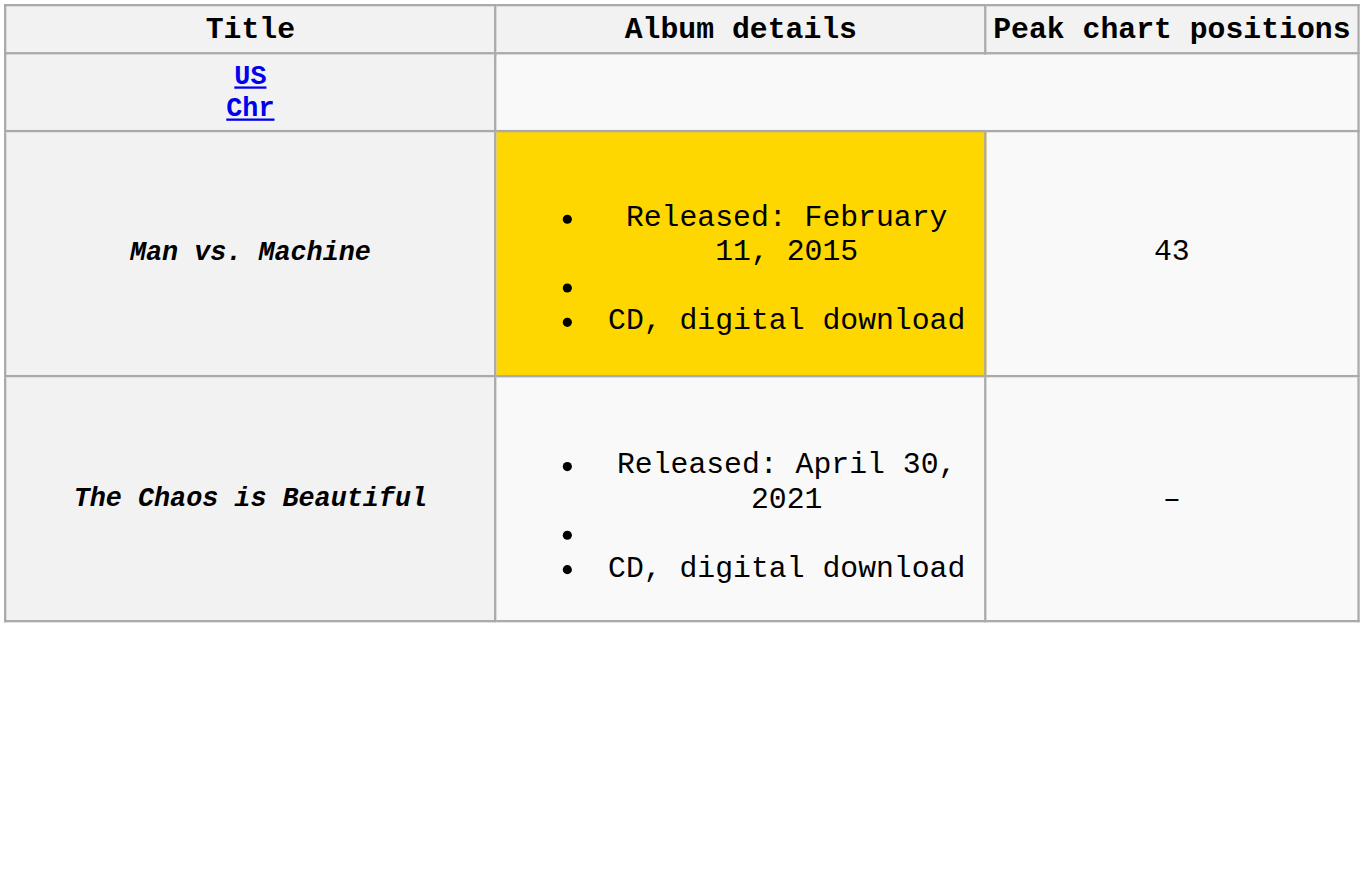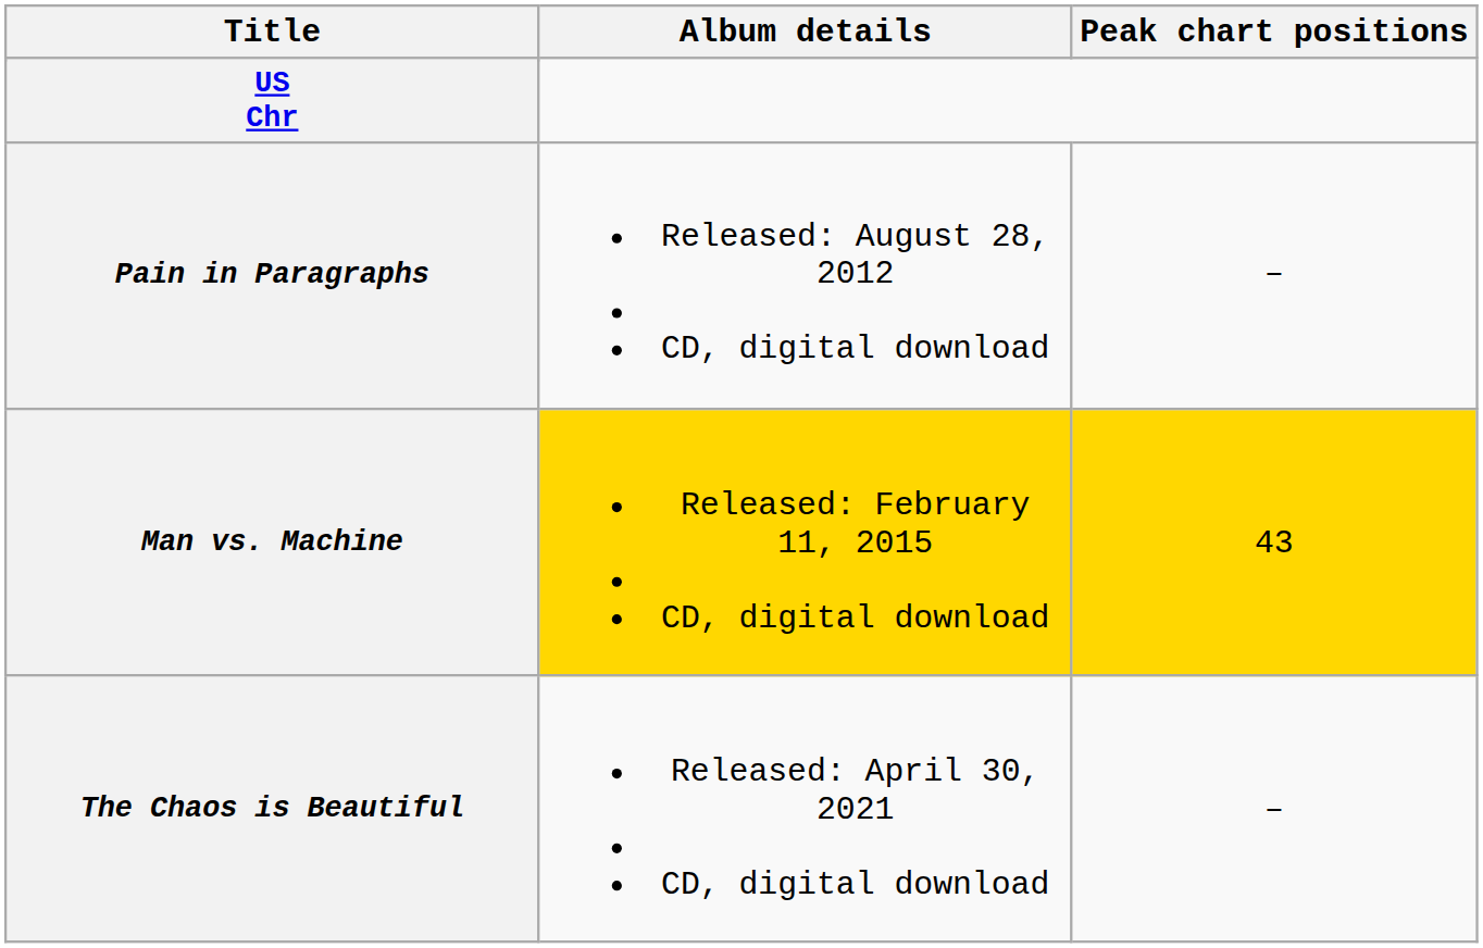 <table class="wikitable plainrowheaders" style="text-align:center;">
 <tr>
 <th scope="col" rowspan="2" style="width:16em;">Title</th>
 <th scope="col" rowspan="2" style="width:16em;">Album details</th>
 <th scope="col" colspan="1">Peak chart positions</th>
 </tr>
 <tr>
 </tr>
 <tr>
 <th style="width:3em; font-size:90%"><a href='#'>US<br>Chr</a></th>
 </tr>
 <tr>
+<th style="width:3em; font-size:90%"><em>Pain in Paragraphs</em></th>
+<td><br><ul><li>Released: August 28, 2012</li><li></li><li>CD, digital download</li></ul></td>
+<td>–</td>
+</tr>
+<tr>
 <th style="width:3em; font-size:90%"><em>Man vs. Machine</em></th>
 <td style="background: gold;"><br><ul><li>Released: February 11, 2015</li><li></li><li>CD, digital download</li></ul></td>
-<td>43</td>
+<td style="background: gold;">43</td>
 </tr>
 <tr>
 <th style="width:3em; font-size:90%"><em>The Chaos is Beautiful</em></th>
 <td><br><ul><li>Released: April 30, 2021</li><li></li><li>CD, digital download</li></ul></td>
 <td>–</td>
 </tr>
 </table>
